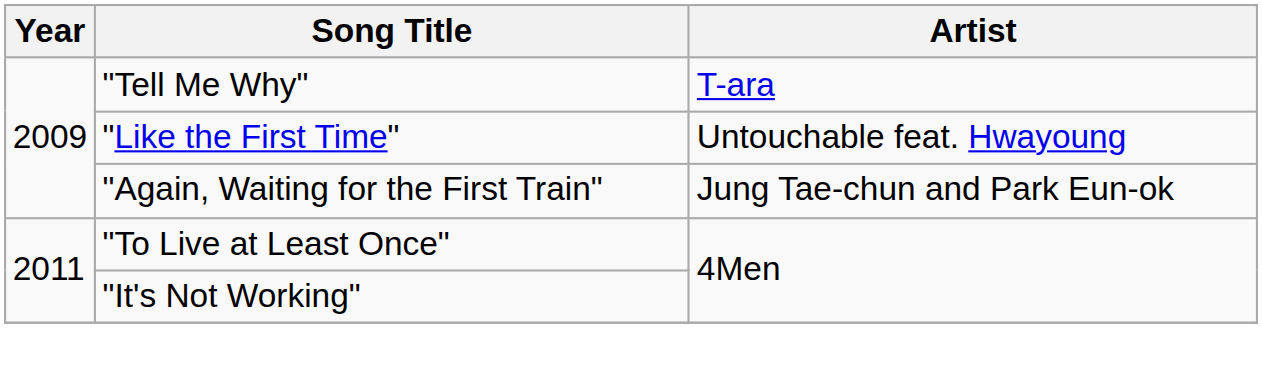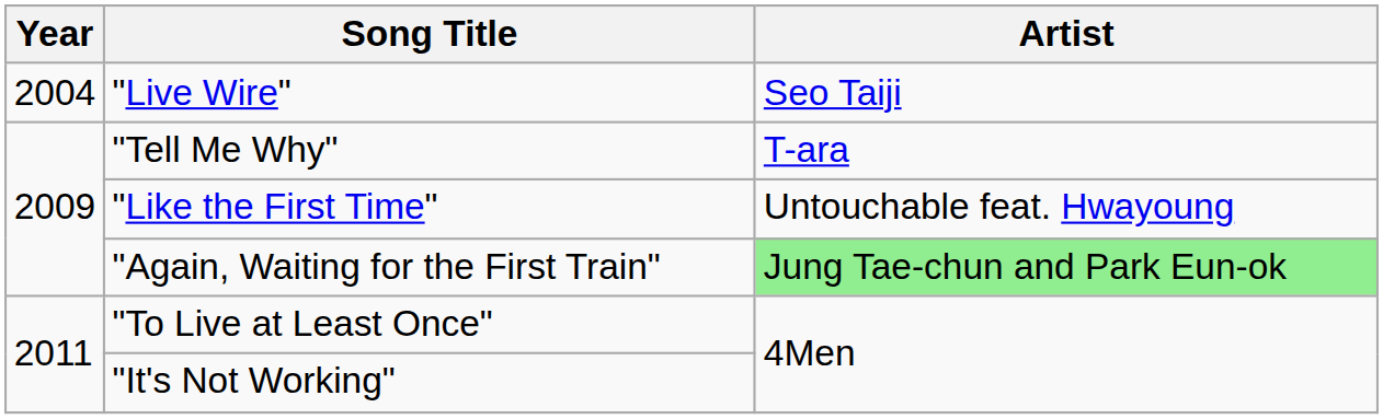 <table class="wikitable" style="width:600px">
 <tr>
 <th width=10>Year</th>
 <th>Song Title</th>
 <th>Artist</th>
+</tr>
+<tr>
+<td>2004</td>
+<td>"<a href='#'>Live Wire</a>"</td>
+<td><a href='#'>Seo Taiji</a></td>
 </tr>
 <tr>
 <td rowspan=3>2009</td>
 <td>"Tell Me Why"</td>
 <td><a href='#'>T-ara</a></td>
 </tr>
 <tr>
 <td> "<a href='#'>Like the First Time</a>"</td>
 <td>Untouchable feat. <a href='#'>Hwayoung</a></td>
 </tr>
 <tr>
 <td> "Again, Waiting for the First Train"</td>
-<td>Jung Tae-chun and Park Eun-ok</td>
+<td style="background: lightgreen;">Jung Tae-chun and Park Eun-ok</td>
 </tr>
 <tr>
 <td rowspan=2>2011</td>
 <td> "To Live at Least Once"</td>
 <td rowspan=2>4Men</td>
 </tr>
 <tr>
 <td> "It's Not Working"</td>
 </tr>
 <tr>
 </tr>
 </table>
